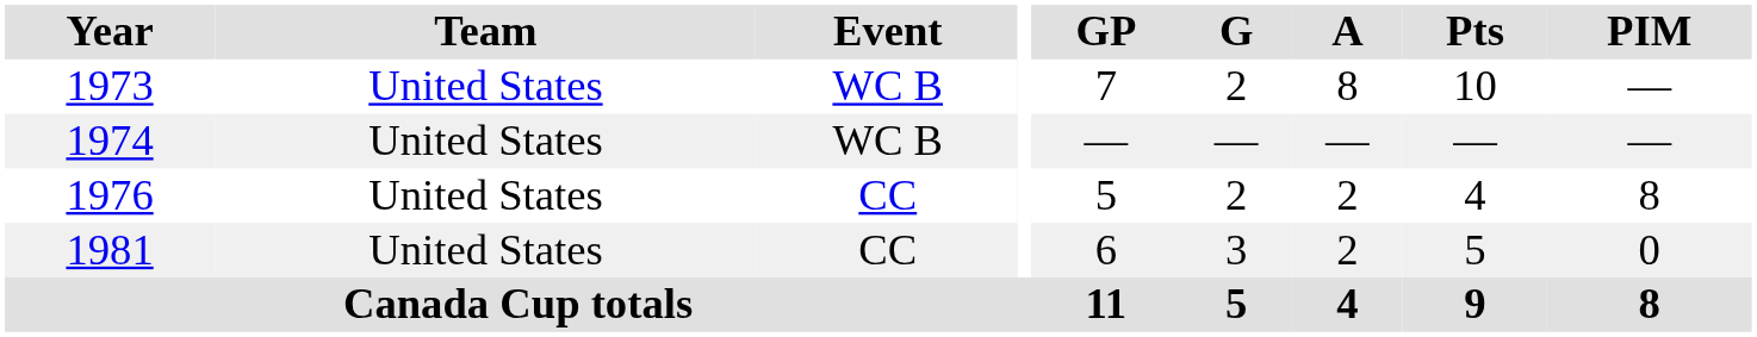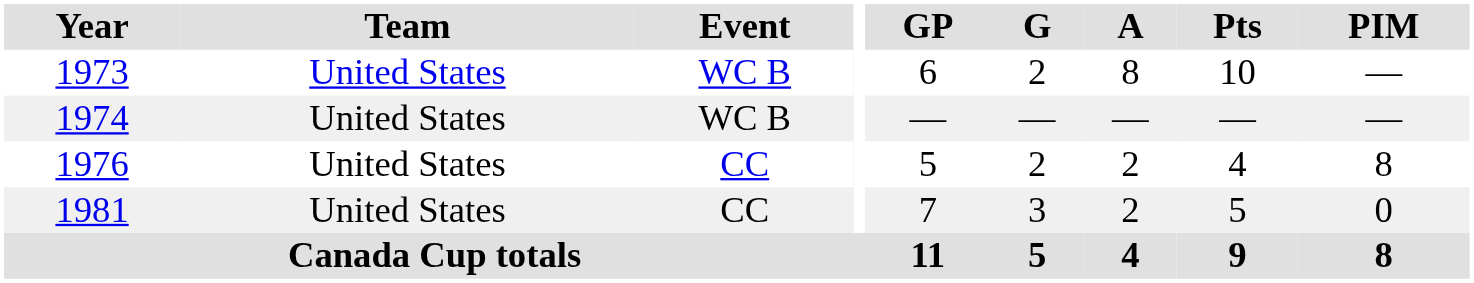 <table border="0" cellpadding="1" cellspacing="0" ID="Table3" style="text-align:center; width:40em">
 <tr bgcolor="#e0e0e0">
 <th>Year</th>
 <th>Team</th>
 <th>Event</th>
 <th rowspan="102" bgcolor="#ffffff"></th>
 <th>GP</th>
 <th>G</th>
 <th>A</th>
 <th>Pts</th>
 <th>PIM</th>
 </tr>
 <tr>
 <td><a href='#'>1973</a></td>
 <td><a href='#'>United States</a></td>
 <td><a href='#'>WC B</a></td>
-<td>7</td>
+<td>6</td>
 <td>2</td>
 <td>8</td>
 <td>10</td>
 <td>—</td>
 </tr>
 <tr bgcolor="#f0f0f0">
 <td><a href='#'>1974</a></td>
 <td>United States</td>
 <td>WC B</td>
 <td>—</td>
 <td>—</td>
 <td>—</td>
 <td>—</td>
 <td>—</td>
 </tr>
 <tr>
 <td><a href='#'>1976</a></td>
 <td>United States</td>
 <td><a href='#'>CC</a></td>
 <td>5</td>
 <td>2</td>
 <td>2</td>
 <td>4</td>
 <td>8</td>
 </tr>
 <tr bgcolor="#f0f0f0">
 <td><a href='#'>1981</a></td>
 <td>United States</td>
 <td>CC</td>
-<td>6</td>
+<td>7</td>
 <td>3</td>
 <td>2</td>
 <td>5</td>
 <td>0</td>
 </tr>
 <tr bgcolor="#e0e0e0">
 <th colspan="4">Canada Cup totals</th>
 <th>11</th>
 <th>5</th>
 <th>4</th>
 <th>9</th>
 <th>8</th>
 </tr>
 </table>
